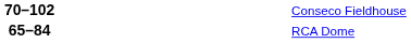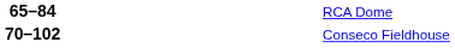 <table style="text-align:center">
 <tr>
 <th width=200></th>
 <th width=30></th>
 <th width=70></th>
 <th width=30></th>
 <th width=200></th>
 <th></th>
 </tr>
 <tr>
 <td align=right><strong></strong></td>
 <td></td>
+<td><strong> 65–84 </strong></td>
+<td></td>
+<td align=left><strong></strong></td>
+<td align=left><small><a href='#'>RCA Dome</a></small></td>
+</tr>
+<tr>
+<td align=right><strong></strong></td>
+<td></td>
 <td><strong> 70–102 </strong></td>
 <td></td>
 <td align=left><strong></strong></td>
 <td align=left><small><a href='#'>Conseco Fieldhouse</a></small></td>
 </tr>
-<tr>
-<td align=right><strong></strong></td>
-<td></td>
-<td><strong> 65–84 </strong></td>
-<td></td>
-<td align=left><strong></strong></td>
-<td align=left><small><a href='#'>RCA Dome</a></small></td>
-</tr>
 </table>
